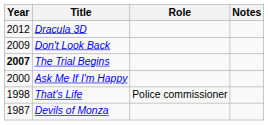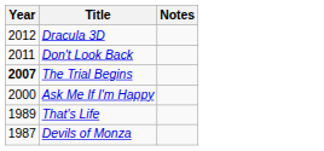 <table class="wikitable sortable">
 <tr>
 <th>Year</th>
 <th>Title</th>
-<th>Role</th>
 <th class="unsortable">Notes</th>
 </tr>
 <tr>
 <td>2012</td>
 <td><em><a href='#'>Dracula 3D</a></em></td>
 <td></td>
-<td></td>
 </tr>
 <tr>
-<td>2009</td>
+<td>2011</td>
 <td><em><a href='#'>Don't Look Back</a></em></td>
-<td></td>
 <td></td>
 </tr>
 <tr>
 <td><strong>2007</strong></td>
 <td><em><a href='#'>The Trial Begins</a></em></td>
 <td></td>
-<td></td>
 </tr>
 <tr>
 <td>2000</td>
 <td><em><a href='#'>Ask Me If I'm Happy</a></em></td>
 <td></td>
-<td></td>
 </tr>
 <tr>
-<td>1998</td>
+<td>1989</td>
 <td><em><a href='#'>That's Life</a></em></td>
-<td>Police commissioner</td>
 <td></td>
 </tr>
 <tr>
 <td>1987</td>
 <td><em><a href='#'>Devils of Monza</a></em></td>
 <td></td>
-<td></td>
 </tr>
 </table>
